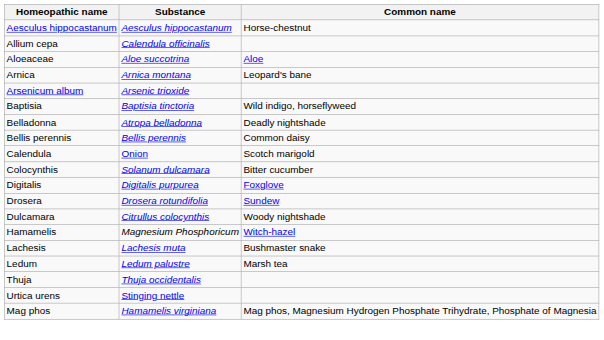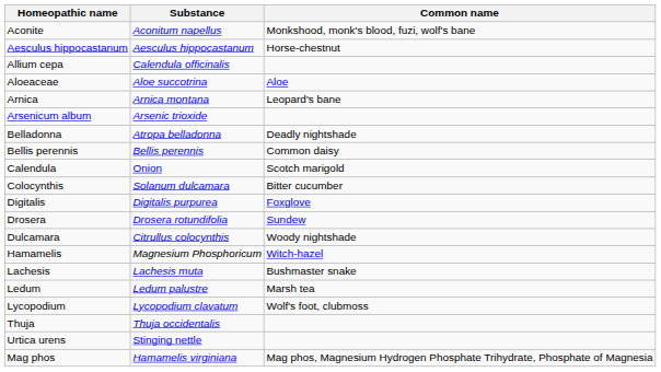 <table class="wikitable">
 <tr>
 <th>Homeopathic name</th>
 <th>Substance</th>
 <th>Common name</th>
+</tr>
+<tr>
+<td>Aconite</td>
+<td><em><a href='#'>Aconitum napellus</a></em></td>
+<td>Monkshood, monk's blood, fuzi, wolf's bane</td>
 </tr>
 <tr>
 <td><a href='#'>Aesculus hippocastanum</a></td>
 <td><em><a href='#'>Aesculus hippocastanum</a></em></td>
 <td>Horse-chestnut</td>
 </tr>
 <tr>
 <td>Allium cepa</td>
 <td><em><a href='#'>Calendula officinalis</a></em></td>
 <td></td>
 </tr>
 <tr>
 <td>Aloeaceae</td>
 <td><em><a href='#'>Aloe succotrina</a></em></td>
 <td><a href='#'>Aloe</a></td>
 </tr>
 <tr>
 <td>Arnica</td>
 <td><em><a href='#'>Arnica montana</a></em></td>
 <td>Leopard's bane</td>
 </tr>
 <tr>
 <td><a href='#'>Arsenicum album</a></td>
 <td><em><a href='#'>Arsenic trioxide</a></em></td>
 <td></td>
-</tr>
-<tr>
-<td>Baptisia</td>
-<td><em><a href='#'>Baptisia tinctoria</a></em></td>
-<td>Wild indigo, horseflyweed</td>
 </tr>
 <tr>
 <td>Belladonna</td>
 <td><em><a href='#'>Atropa belladonna</a></em></td>
 <td>Deadly nightshade</td>
 </tr>
 <tr>
 <td>Bellis perennis</td>
 <td><em><a href='#'>Bellis perennis</a></em></td>
 <td>Common daisy</td>
 </tr>
 <tr>
 <td>Calendula</td>
 <td><a href='#'>Onion</a></td>
 <td>Scotch marigold</td>
 </tr>
 <tr>
 <td>Colocynthis</td>
 <td><em><a href='#'>Solanum dulcamara</a></em></td>
 <td>Bitter cucumber</td>
 </tr>
 <tr>
 <td>Digitalis</td>
 <td><em><a href='#'>Digitalis purpurea</a></em></td>
 <td><a href='#'>Foxglove</a></td>
 </tr>
 <tr>
 <td>Drosera</td>
 <td><em><a href='#'>Drosera rotundifolia</a></em></td>
 <td><a href='#'>Sundew</a></td>
 </tr>
 <tr>
 <td>Dulcamara</td>
 <td><em><a href='#'>Citrullus colocynthis</a></em></td>
 <td>Woody nightshade</td>
 </tr>
 <tr>
 <td>Hamamelis</td>
 <td><em>Magnesium Phosphoricum</em></td>
 <td><a href='#'>Witch-hazel</a></td>
 </tr>
 <tr>
 <td>Lachesis</td>
 <td><em><a href='#'>Lachesis muta</a></em></td>
 <td>Bushmaster snake</td>
 </tr>
 <tr>
 <td>Ledum</td>
 <td><em><a href='#'>Ledum palustre</a></em></td>
 <td>Marsh tea</td>
 </tr>
 <tr>
+<td>Lycopodium</td>
+<td><em><a href='#'>Lycopodium clavatum</a></em></td>
+<td>Wolf's foot, clubmoss</td>
+</tr>
+<tr>
 <td>Thuja</td>
 <td><em><a href='#'>Thuja occidentalis</a></em></td>
 <td></td>
 </tr>
 <tr>
 <td>Urtica urens</td>
 <td><a href='#'>Stinging nettle</a></td>
 <td></td>
 </tr>
 <tr>
 <td>Mag phos</td>
 <td><em><a href='#'>Hamamelis virginiana</a></em></td>
 <td>Mag phos, Magnesium Hydrogen Phosphate Trihydrate, Phosphate of Magnesia</td>
 </tr>
 </table>
